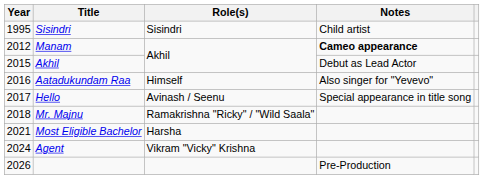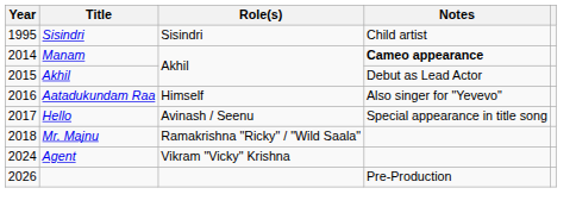 <table class="wikitable sortable plainrowheaders">
 <tr>
 <th scope="col">Year</th>
 <th scope="col">Title</th>
 <th scope="col">Role(s)</th>
 <th scope="col" class="unsortable">Notes</th>
 <th scope="col" class="unsortable"></th>
 </tr>
 <tr>
 <td>1995</td>
 <td><em><a href='#'>Sisindri</a></em></td>
 <td>Sisindri</td>
 <td>Child artist</td>
 <td></td>
 </tr>
 <tr>
-<td>2012</td>
+<td>2014</td>
 <td><em><a href='#'>Manam</a></em></td>
 <td rowspan="2">Akhil</td>
 <td><strong>Cameo appearance</strong></td>
 <td></td>
 </tr>
 <tr>
 <td>2015</td>
 <td><em><a href='#'>Akhil</a></em></td>
 <td>Debut as Lead Actor</td>
 <td></td>
 </tr>
 <tr>
 <td>2016</td>
 <td><em><a href='#'>Aatadukundam Raa</a></em></td>
 <td>Himself</td>
 <td>Also singer for "Yevevo"</td>
 <td></td>
 </tr>
 <tr>
 <td>2017</td>
 <td><em><a href='#'>Hello</a></em></td>
 <td>Avinash / Seenu</td>
 <td>Special appearance in title song</td>
 <td></td>
 </tr>
 <tr>
 <td>2018</td>
 <td><em><a href='#'>Mr. Majnu</a></em></td>
 <td>Ramakrishna "Ricky" / "Wild Saala"</td>
 <td></td>
 <td></td>
 </tr>
 <tr>
-<td>2021</td>
-<td><em><a href='#'>Most Eligible Bachelor</a></em></td>
-<td>Harsha</td>
-<td></td>
-<td></td>
-</tr>
-<tr>
 <td>2024</td>
 <td><em><a href='#'>Agent</a></em></td>
 <td>Vikram "Vicky" Krishna</td>
 <td></td>
 <td></td>
 </tr>
 <tr>
 <td>2026</td>
 <td></td>
 <td></td>
 <td>Pre-Production</td>
 <td></td>
 </tr>
 </table>
